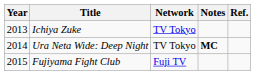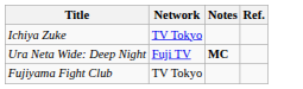 <table class="wikitable">
 <tr>
-<th>Year</th>
 <th>Title</th>
 <th>Network</th>
 <th>Notes</th>
 <th>Ref.</th>
 </tr>
 <tr>
-<td>2013</td>
 <td><em>Ichiya Zuke</em></td>
 <td><a href='#'>TV Tokyo</a></td>
 <td></td>
 <td></td>
 </tr>
 <tr>
-<td>2014</td>
 <td><em>Ura Neta Wide: Deep Night</em></td>
-<td>TV Tokyo</td>
+<td><a href='#'>Fuji TV</a></td>
 <td><strong>MC</strong></td>
 <td></td>
 </tr>
 <tr>
-<td>2015</td>
 <td><em>Fujiyama Fight Club</em></td>
-<td><a href='#'>Fuji TV</a></td>
+<td>TV Tokyo</td>
 <td></td>
 <td></td>
 </tr>
 </table>
